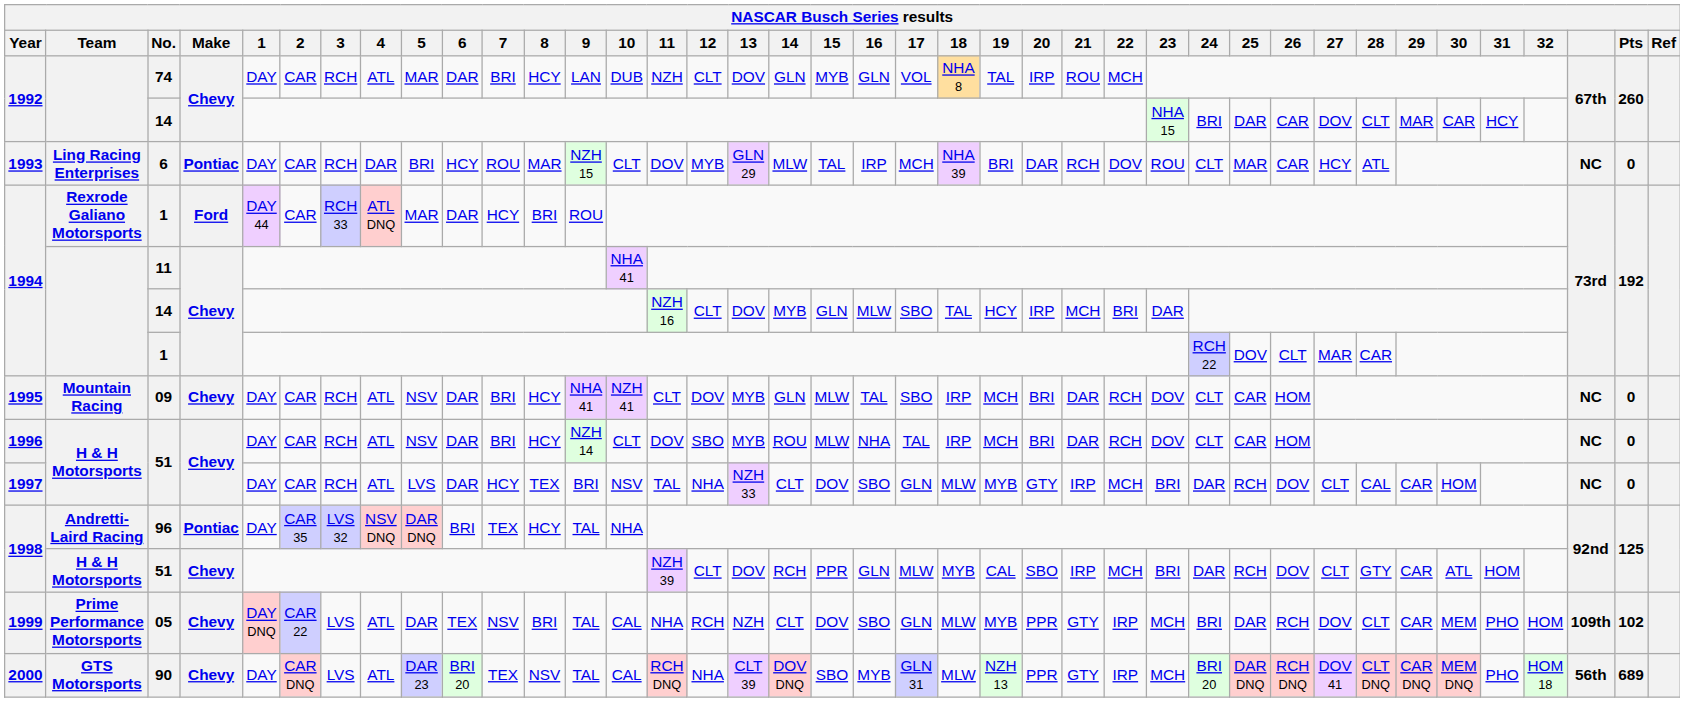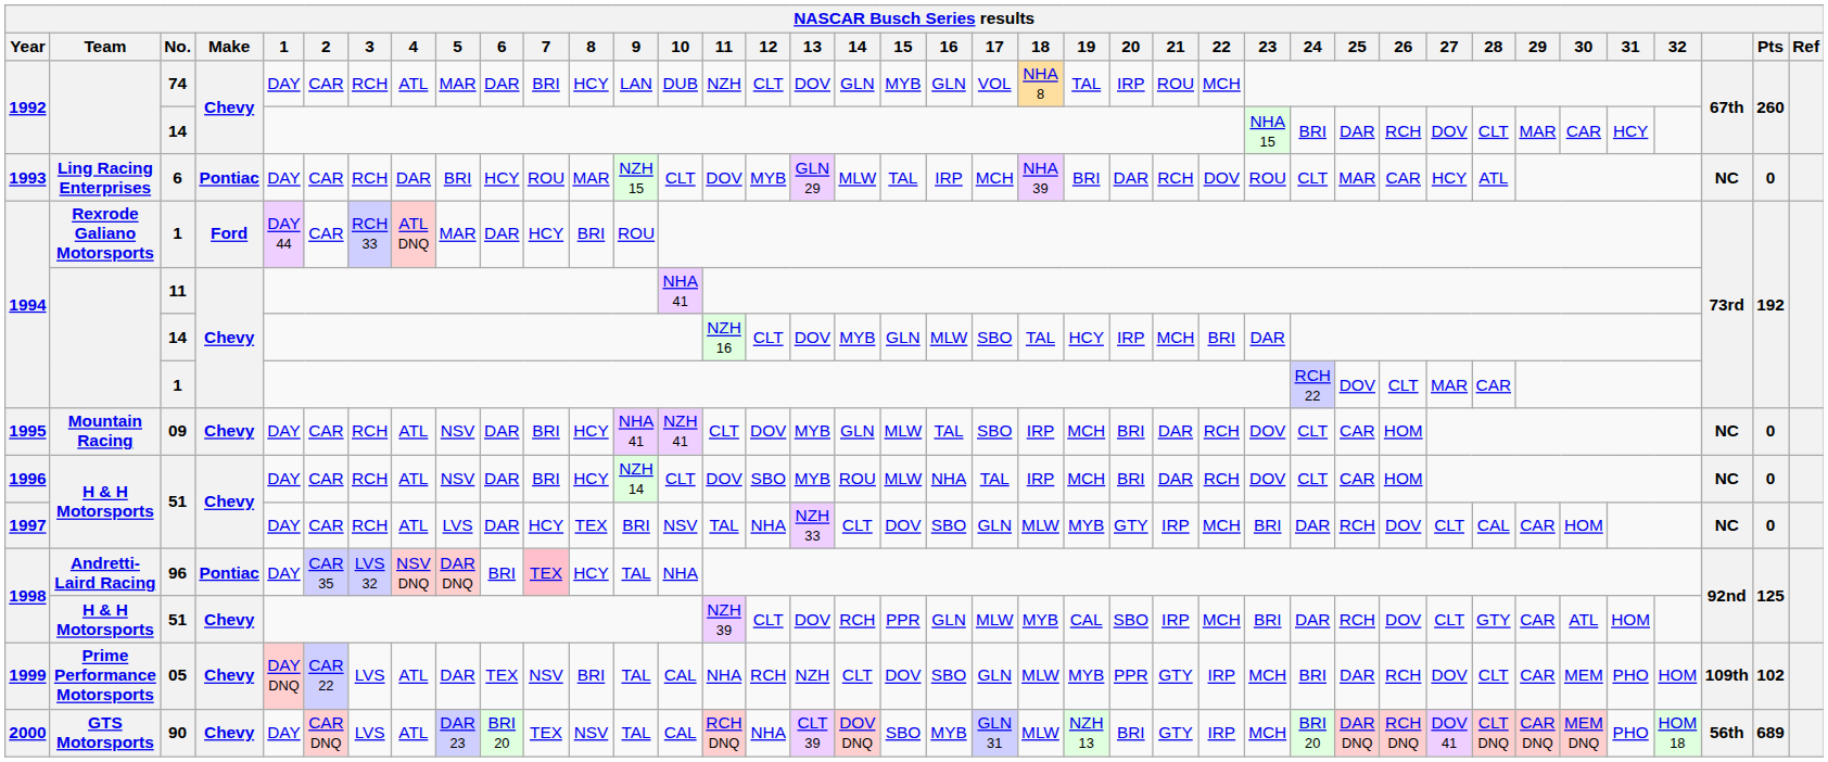 <table class="wikitable" style="text-align:center; font-size:75%">
 <tr>
 <th colspan=42><a href='#'>NASCAR Busch Series</a> results</th>
 </tr>
 <tr>
 <th>Year</th>
 <th>Team</th>
 <th>No.</th>
 <th>Make</th>
 <th>1</th>
 <th>2</th>
 <th>3</th>
 <th>4</th>
 <th>5</th>
 <th>6</th>
 <th>7</th>
 <th>8</th>
 <th>9</th>
 <th>10</th>
 <th>11</th>
 <th>12</th>
 <th>13</th>
 <th>14</th>
 <th>15</th>
 <th>16</th>
 <th>17</th>
 <th>18</th>
 <th>19</th>
 <th>20</th>
 <th>21</th>
 <th>22</th>
 <th>23</th>
 <th>24</th>
 <th>25</th>
 <th>26</th>
 <th>27</th>
 <th>28</th>
 <th>29</th>
 <th>30</th>
 <th>31</th>
 <th>32</th>
 <th></th>
 <th>Pts</th>
 <th>Ref</th>
 </tr>
 <tr>
 <th rowspan=2><a href='#'>1992</a></th>
 <th rowspan=2></th>
 <th>74</th>
 <th rowspan=2><a href='#'>Chevy</a></th>
 <td><a href='#'>DAY</a></td>
 <td><a href='#'>CAR</a></td>
 <td><a href='#'>RCH</a></td>
 <td><a href='#'>ATL</a></td>
 <td><a href='#'>MAR</a></td>
 <td><a href='#'>DAR</a></td>
 <td><a href='#'>BRI</a></td>
 <td><a href='#'>HCY</a></td>
 <td><a href='#'>LAN</a></td>
 <td><a href='#'>DUB</a></td>
 <td><a href='#'>NZH</a></td>
 <td><a href='#'>CLT</a></td>
 <td><a href='#'>DOV</a></td>
 <td><a href='#'>GLN</a></td>
 <td><a href='#'>MYB</a></td>
 <td><a href='#'>GLN</a></td>
 <td><a href='#'>VOL</a></td>
 <td style="background:#FFDF9F;"><a href='#'>NHA</a><br><small>8</small></td>
 <td><a href='#'>TAL</a></td>
 <td><a href='#'>IRP</a></td>
 <td><a href='#'>ROU</a></td>
 <td><a href='#'>MCH</a></td>
 <td colspan=10></td>
 <th rowspan=2>67th</th>
 <th rowspan=2>260</th>
 <th rowspan=2></th>
 </tr>
 <tr>
 <th>14</th>
 <td colspan=22></td>
 <td style="background:#DFFFDF;"><a href='#'>NHA</a><br><small>15</small></td>
 <td><a href='#'>BRI</a></td>
 <td><a href='#'>DAR</a></td>
-<td><a href='#'>CAR</a></td>
+<td><a href='#'>RCH</a></td>
 <td><a href='#'>DOV</a></td>
 <td><a href='#'>CLT</a></td>
 <td><a href='#'>MAR</a></td>
 <td><a href='#'>CAR</a></td>
 <td><a href='#'>HCY</a></td>
 <td></td>
 </tr>
 <tr>
 <th><a href='#'>1993</a></th>
 <th><a href='#'>Ling Racing Enterprises</a></th>
 <th>6</th>
 <th><a href='#'>Pontiac</a></th>
 <td><a href='#'>DAY</a></td>
 <td><a href='#'>CAR</a></td>
 <td><a href='#'>RCH</a></td>
 <td><a href='#'>DAR</a></td>
 <td><a href='#'>BRI</a></td>
 <td><a href='#'>HCY</a></td>
 <td><a href='#'>ROU</a></td>
 <td><a href='#'>MAR</a></td>
 <td style="background:#DFFFDF;"><a href='#'>NZH</a><br><small>15</small></td>
 <td><a href='#'>CLT</a></td>
 <td><a href='#'>DOV</a></td>
 <td><a href='#'>MYB</a></td>
 <td style="background:#EFCFFF;"><a href='#'>GLN</a><br><small>29</small></td>
 <td><a href='#'>MLW</a></td>
 <td><a href='#'>TAL</a></td>
 <td><a href='#'>IRP</a></td>
 <td><a href='#'>MCH</a></td>
 <td style="background:#EFCFFF;"><a href='#'>NHA</a><br><small>39</small></td>
 <td><a href='#'>BRI</a></td>
 <td><a href='#'>DAR</a></td>
 <td><a href='#'>RCH</a></td>
 <td><a href='#'>DOV</a></td>
 <td><a href='#'>ROU</a></td>
 <td><a href='#'>CLT</a></td>
 <td><a href='#'>MAR</a></td>
 <td><a href='#'>CAR</a></td>
 <td><a href='#'>HCY</a></td>
 <td><a href='#'>ATL</a></td>
 <td colspan=4></td>
 <th>NC</th>
 <th>0</th>
 <th></th>
 </tr>
 <tr>
 <th rowspan=4><a href='#'>1994</a></th>
 <th><a href='#'>Rexrode Galiano Motorsports</a></th>
 <th>1</th>
 <th><a href='#'>Ford</a></th>
 <td style="background:#EFCFFF;"><a href='#'>DAY</a><br><small>44</small></td>
 <td><a href='#'>CAR</a></td>
 <td style="background:#CFCFFF;"><a href='#'>RCH</a><br><small>33</small></td>
 <td style="background:#FFCFCF;"><a href='#'>ATL</a><br><small>DNQ</small></td>
 <td><a href='#'>MAR</a></td>
 <td><a href='#'>DAR</a></td>
 <td><a href='#'>HCY</a></td>
 <td><a href='#'>BRI</a></td>
 <td><a href='#'>ROU</a></td>
 <td colspan=23></td>
 <th rowspan=4>73rd</th>
 <th rowspan=4>192</th>
 <th rowspan=4></th>
 </tr>
 <tr>
 <th rowspan=3></th>
 <th>11</th>
 <th rowspan=3><a href='#'>Chevy</a></th>
 <td colspan=9></td>
 <td style="background:#EFCFFF;"><a href='#'>NHA</a><br><small>41</small></td>
 <td colspan=22></td>
 </tr>
 <tr>
 <th>14</th>
 <td colspan=10></td>
 <td style="background:#DFFFDF;"><a href='#'>NZH</a><br><small>16</small></td>
 <td><a href='#'>CLT</a></td>
 <td><a href='#'>DOV</a></td>
 <td><a href='#'>MYB</a></td>
 <td><a href='#'>GLN</a></td>
 <td><a href='#'>MLW</a></td>
 <td><a href='#'>SBO</a></td>
 <td><a href='#'>TAL</a></td>
 <td><a href='#'>HCY</a></td>
 <td><a href='#'>IRP</a></td>
 <td><a href='#'>MCH</a></td>
 <td><a href='#'>BRI</a></td>
 <td><a href='#'>DAR</a></td>
 <td colspan=9></td>
 </tr>
 <tr>
 <th>1</th>
 <td colspan=23></td>
 <td style="background:#CFCFFF;"><a href='#'>RCH</a><br><small>22</small></td>
 <td><a href='#'>DOV</a></td>
 <td><a href='#'>CLT</a></td>
 <td><a href='#'>MAR</a></td>
 <td><a href='#'>CAR</a></td>
 <td colspan=4></td>
 </tr>
 <tr>
 <th><a href='#'>1995</a></th>
 <th><a href='#'>Mountain Racing</a></th>
 <th>09</th>
 <th><a href='#'>Chevy</a></th>
 <td><a href='#'>DAY</a></td>
 <td><a href='#'>CAR</a></td>
 <td><a href='#'>RCH</a></td>
 <td><a href='#'>ATL</a></td>
 <td><a href='#'>NSV</a></td>
 <td><a href='#'>DAR</a></td>
 <td><a href='#'>BRI</a></td>
 <td><a href='#'>HCY</a></td>
 <td style="background:#EFCFFF;"><a href='#'>NHA</a><br><small>41</small></td>
 <td style="background:#EFCFFF;"><a href='#'>NZH</a><br><small>41</small></td>
 <td><a href='#'>CLT</a></td>
 <td><a href='#'>DOV</a></td>
 <td><a href='#'>MYB</a></td>
 <td><a href='#'>GLN</a></td>
 <td><a href='#'>MLW</a></td>
 <td><a href='#'>TAL</a></td>
 <td><a href='#'>SBO</a></td>
 <td><a href='#'>IRP</a></td>
 <td><a href='#'>MCH</a></td>
 <td><a href='#'>BRI</a></td>
 <td><a href='#'>DAR</a></td>
 <td><a href='#'>RCH</a></td>
 <td><a href='#'>DOV</a></td>
 <td><a href='#'>CLT</a></td>
 <td><a href='#'>CAR</a></td>
 <td><a href='#'>HOM</a></td>
 <td colspan=6></td>
 <th>NC</th>
 <th>0</th>
 <th></th>
 </tr>
 <tr>
 <th><a href='#'>1996</a></th>
 <th rowspan=2><a href='#'>H & H Motorsports</a></th>
 <th rowspan=2>51</th>
 <th rowspan=2><a href='#'>Chevy</a></th>
 <td><a href='#'>DAY</a></td>
 <td><a href='#'>CAR</a></td>
 <td><a href='#'>RCH</a></td>
 <td><a href='#'>ATL</a></td>
 <td><a href='#'>NSV</a></td>
 <td><a href='#'>DAR</a></td>
 <td><a href='#'>BRI</a></td>
 <td><a href='#'>HCY</a></td>
 <td style="background:#DFFFDF;"><a href='#'>NZH</a><br><small>14</small></td>
 <td><a href='#'>CLT</a></td>
 <td><a href='#'>DOV</a></td>
 <td><a href='#'>SBO</a></td>
 <td><a href='#'>MYB</a></td>
 <td><a href='#'>ROU</a></td>
 <td><a href='#'>MLW</a></td>
 <td><a href='#'>NHA</a></td>
 <td><a href='#'>TAL</a></td>
 <td><a href='#'>IRP</a></td>
 <td><a href='#'>MCH</a></td>
 <td><a href='#'>BRI</a></td>
 <td><a href='#'>DAR</a></td>
 <td><a href='#'>RCH</a></td>
 <td><a href='#'>DOV</a></td>
 <td><a href='#'>CLT</a></td>
 <td><a href='#'>CAR</a></td>
 <td><a href='#'>HOM</a></td>
 <td colspan=6></td>
 <th>NC</th>
 <th>0</th>
 <th></th>
 </tr>
 <tr>
 <th><a href='#'>1997</a></th>
 <td><a href='#'>DAY</a></td>
 <td><a href='#'>CAR</a></td>
 <td><a href='#'>RCH</a></td>
 <td><a href='#'>ATL</a></td>
 <td><a href='#'>LVS</a></td>
 <td><a href='#'>DAR</a></td>
 <td><a href='#'>HCY</a></td>
 <td><a href='#'>TEX</a></td>
 <td><a href='#'>BRI</a></td>
 <td><a href='#'>NSV</a></td>
 <td><a href='#'>TAL</a></td>
 <td><a href='#'>NHA</a></td>
 <td style="background:#EFCFFF;"><a href='#'>NZH</a><br><small>33</small></td>
 <td><a href='#'>CLT</a></td>
 <td><a href='#'>DOV</a></td>
 <td><a href='#'>SBO</a></td>
 <td><a href='#'>GLN</a></td>
 <td><a href='#'>MLW</a></td>
 <td><a href='#'>MYB</a></td>
 <td><a href='#'>GTY</a></td>
 <td><a href='#'>IRP</a></td>
 <td><a href='#'>MCH</a></td>
 <td><a href='#'>BRI</a></td>
 <td><a href='#'>DAR</a></td>
 <td><a href='#'>RCH</a></td>
 <td><a href='#'>DOV</a></td>
 <td><a href='#'>CLT</a></td>
 <td><a href='#'>CAL</a></td>
 <td><a href='#'>CAR</a></td>
 <td><a href='#'>HOM</a></td>
 <td colspan=2></td>
 <th>NC</th>
 <th>0</th>
 <th></th>
 </tr>
 <tr>
 <th rowspan=2><a href='#'>1998</a></th>
 <th><a href='#'>Andretti-Laird Racing</a></th>
 <th>96</th>
 <th><a href='#'>Pontiac</a></th>
 <td><a href='#'>DAY</a></td>
 <td style="background:#CFCFFF;"><a href='#'>CAR</a><br><small>35</small></td>
 <td style="background:#CFCFFF;"><a href='#'>LVS</a><br><small>32</small></td>
 <td style="background:#FFCFCF;"><a href='#'>NSV</a><br><small>DNQ</small></td>
 <td style="background:#FFCFCF;"><a href='#'>DAR</a><br><small>DNQ</small></td>
 <td><a href='#'>BRI</a></td>
-<td><a href='#'>TEX</a></td>
+<td style="background: pink;"><a href='#'>TEX</a></td>
 <td><a href='#'>HCY</a></td>
 <td><a href='#'>TAL</a></td>
 <td><a href='#'>NHA</a></td>
 <td colspan=22></td>
 <th rowspan=2>92nd</th>
 <th rowspan=2>125</th>
 <th rowspan=2></th>
 </tr>
 <tr>
 <th><a href='#'>H & H Motorsports</a></th>
 <th>51</th>
 <th><a href='#'>Chevy</a></th>
 <td colspan=10></td>
 <td style="background:#EFCFFF;"><a href='#'>NZH</a><br><small>39</small></td>
 <td><a href='#'>CLT</a></td>
 <td><a href='#'>DOV</a></td>
 <td><a href='#'>RCH</a></td>
 <td><a href='#'>PPR</a></td>
 <td><a href='#'>GLN</a></td>
 <td><a href='#'>MLW</a></td>
 <td><a href='#'>MYB</a></td>
 <td><a href='#'>CAL</a></td>
 <td><a href='#'>SBO</a></td>
 <td><a href='#'>IRP</a></td>
 <td><a href='#'>MCH</a></td>
 <td><a href='#'>BRI</a></td>
 <td><a href='#'>DAR</a></td>
 <td><a href='#'>RCH</a></td>
 <td><a href='#'>DOV</a></td>
 <td><a href='#'>CLT</a></td>
 <td><a href='#'>GTY</a></td>
 <td><a href='#'>CAR</a></td>
 <td><a href='#'>ATL</a></td>
 <td><a href='#'>HOM</a></td>
 <td></td>
 </tr>
 <tr>
 <th><a href='#'>1999</a></th>
 <th><a href='#'>Prime Performance Motorsports</a></th>
 <th>05</th>
 <th><a href='#'>Chevy</a></th>
 <td style="background:#FFCFCF;"><a href='#'>DAY</a><br><small>DNQ</small></td>
 <td style="background:#CFCFFF;"><a href='#'>CAR</a><br><small>22</small></td>
 <td><a href='#'>LVS</a></td>
 <td><a href='#'>ATL</a></td>
 <td><a href='#'>DAR</a></td>
 <td><a href='#'>TEX</a></td>
 <td><a href='#'>NSV</a></td>
 <td><a href='#'>BRI</a></td>
 <td><a href='#'>TAL</a></td>
 <td><a href='#'>CAL</a></td>
 <td><a href='#'>NHA</a></td>
 <td><a href='#'>RCH</a></td>
 <td><a href='#'>NZH</a></td>
 <td><a href='#'>CLT</a></td>
 <td><a href='#'>DOV</a></td>
 <td><a href='#'>SBO</a></td>
 <td><a href='#'>GLN</a></td>
 <td><a href='#'>MLW</a></td>
 <td><a href='#'>MYB</a></td>
 <td><a href='#'>PPR</a></td>
 <td><a href='#'>GTY</a></td>
 <td><a href='#'>IRP</a></td>
 <td><a href='#'>MCH</a></td>
 <td><a href='#'>BRI</a></td>
 <td><a href='#'>DAR</a></td>
 <td><a href='#'>RCH</a></td>
 <td><a href='#'>DOV</a></td>
 <td><a href='#'>CLT</a></td>
 <td><a href='#'>CAR</a></td>
 <td><a href='#'>MEM</a></td>
 <td><a href='#'>PHO</a></td>
 <td><a href='#'>HOM</a></td>
 <th>109th</th>
 <th>102</th>
 <th></th>
 </tr>
 <tr>
 <th><a href='#'>2000</a></th>
 <th><a href='#'>GTS Motorsports</a></th>
 <th>90</th>
 <th><a href='#'>Chevy</a></th>
 <td><a href='#'>DAY</a></td>
 <td style="background:#FFCFCF;"><a href='#'>CAR</a><br><small>DNQ</small></td>
 <td><a href='#'>LVS</a></td>
 <td><a href='#'>ATL</a></td>
 <td style="background:#CFCFFF;"><a href='#'>DAR</a><br><small>23</small></td>
 <td style="background:#DFFFDF;"><a href='#'>BRI</a><br><small>20</small></td>
 <td><a href='#'>TEX</a></td>
 <td><a href='#'>NSV</a></td>
 <td><a href='#'>TAL</a></td>
 <td><a href='#'>CAL</a></td>
 <td style="background:#FFCFCF;"><a href='#'>RCH</a><br><small>DNQ</small></td>
 <td><a href='#'>NHA</a></td>
 <td style="background:#EFCFFF;"><a href='#'>CLT</a><br><small>39</small></td>
 <td style="background:#FFCFCF;"><a href='#'>DOV</a><br><small>DNQ</small></td>
 <td><a href='#'>SBO</a></td>
 <td><a href='#'>MYB</a></td>
 <td style="background:#CFCFFF;"><a href='#'>GLN</a><br><small>31</small></td>
 <td><a href='#'>MLW</a></td>
 <td style="background:#DFFFDF;"><a href='#'>NZH</a><br><small>13</small></td>
-<td><a href='#'>PPR</a></td>
+<td><a href='#'>BRI</a></td>
 <td><a href='#'>GTY</a></td>
 <td><a href='#'>IRP</a></td>
 <td><a href='#'>MCH</a></td>
 <td style="background:#DFFFDF;"><a href='#'>BRI</a><br><small>20</small></td>
 <td style="background:#FFCFCF;"><a href='#'>DAR</a><br><small>DNQ</small></td>
 <td style="background:#FFCFCF;"><a href='#'>RCH</a><br><small>DNQ</small></td>
 <td style="background:#EFCFFF;"><a href='#'>DOV</a><br><small>41</small></td>
 <td style="background:#FFCFCF;"><a href='#'>CLT</a><br><small>DNQ</small></td>
 <td style="background:#FFCFCF;"><a href='#'>CAR</a><br><small>DNQ</small></td>
 <td style="background:#FFCFCF;"><a href='#'>MEM</a><br><small>DNQ</small></td>
 <td><a href='#'>PHO</a></td>
 <td style="background:#DFFFDF;"><a href='#'>HOM</a><br><small>18</small></td>
 <th>56th</th>
 <th>689</th>
 <th></th>
 </tr>
 </table>
